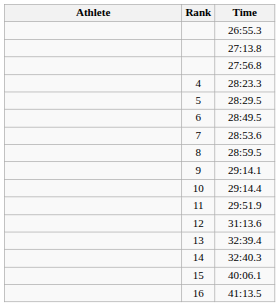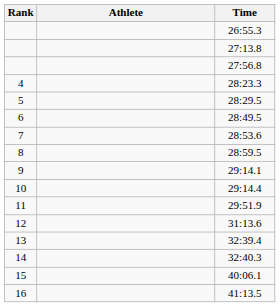 <table class=wikitable style="text-align:center">
 <tr>
+<th width=40>Rank</th>
 <th width=250>Athlete</th>
-<th width=40>Rank</th>
 <th width=80>Time</th>
 </tr>
 <tr>
+<td></td>
 <td align=left></td>
-<td></td>
 <td>26:55.3</td>
 </tr>
 <tr>
+<td></td>
 <td align=left></td>
-<td></td>
 <td>27:13.8</td>
 </tr>
 <tr>
+<td></td>
 <td align=left></td>
-<td></td>
 <td>27:56.8</td>
 </tr>
 <tr>
+<td>4</td>
 <td align=left></td>
-<td>4</td>
 <td>28:23.3</td>
 </tr>
 <tr>
+<td>5</td>
 <td align=left></td>
-<td>5</td>
 <td>28:29.5</td>
 </tr>
 <tr>
+<td>6</td>
 <td align=left></td>
-<td>6</td>
 <td>28:49.5</td>
 </tr>
 <tr>
+<td>7</td>
 <td align=left></td>
-<td>7</td>
 <td>28:53.6</td>
 </tr>
 <tr>
+<td>8</td>
 <td align=left></td>
-<td>8</td>
 <td>28:59.5</td>
 </tr>
 <tr>
+<td>9</td>
 <td align=left></td>
-<td>9</td>
 <td>29:14.1</td>
 </tr>
 <tr>
+<td>10</td>
 <td align=left></td>
-<td>10</td>
 <td>29:14.4</td>
 </tr>
 <tr>
+<td>11</td>
 <td align=left></td>
-<td>11</td>
 <td>29:51.9</td>
 </tr>
 <tr>
+<td>12</td>
 <td align=left></td>
-<td>12</td>
 <td>31:13.6</td>
 </tr>
 <tr>
+<td>13</td>
 <td align=left></td>
-<td>13</td>
 <td>32:39.4</td>
 </tr>
 <tr>
+<td>14</td>
 <td align=left></td>
-<td>14</td>
 <td>32:40.3</td>
 </tr>
 <tr>
+<td>15</td>
 <td align=left></td>
-<td>15</td>
 <td>40:06.1</td>
 </tr>
 <tr>
+<td>16</td>
 <td align=left></td>
-<td>16</td>
 <td>41:13.5</td>
 </tr>
 </table>
